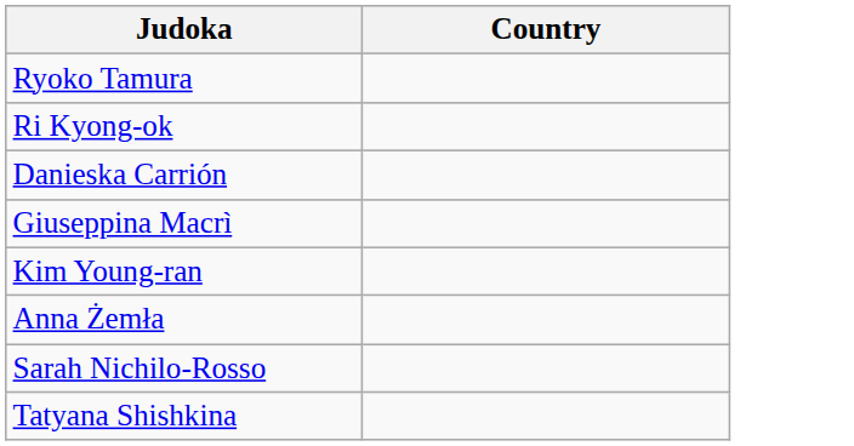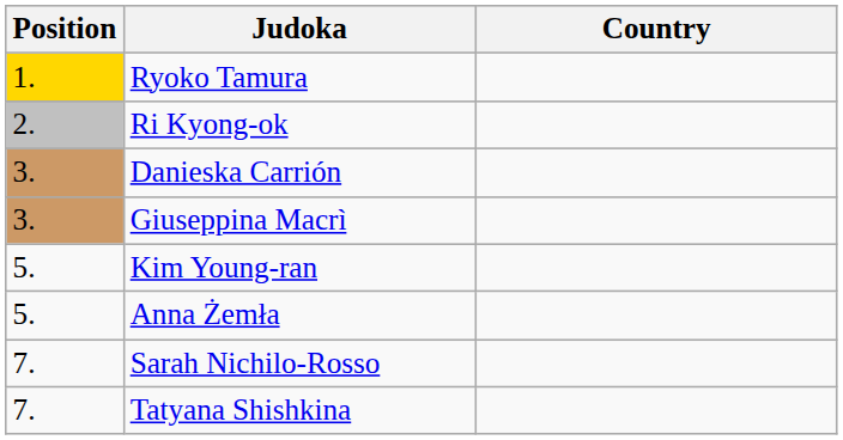 <table class=wikitable>
 <tr>
+<th width=10>Position</th>
 <th width=180>Judoka</th>
 <th width=185>Country</th>
 </tr>
 <tr>
+<td bgcolor=gold>1.</td>
 <td><a href='#'>Ryoko Tamura</a></td>
 <td></td>
 </tr>
 <tr>
+<td bgcolor=silver>2.</td>
 <td><a href='#'>Ri Kyong-ok</a></td>
 <td></td>
 </tr>
 <tr>
+<td bgcolor=CC9966>3.</td>
 <td><a href='#'>Danieska Carrión</a></td>
 <td></td>
 </tr>
 <tr>
+<td bgcolor=CC9966>3.</td>
 <td><a href='#'>Giuseppina Macrì</a></td>
 <td></td>
 </tr>
 <tr>
+<td>5.</td>
 <td><a href='#'>Kim Young-ran</a></td>
 <td></td>
 </tr>
 <tr>
+<td>5.</td>
 <td><a href='#'>Anna Żemła</a></td>
 <td></td>
 </tr>
 <tr>
+<td>7.</td>
 <td><a href='#'>Sarah Nichilo-Rosso</a></td>
 <td></td>
 </tr>
 <tr>
+<td>7.</td>
 <td><a href='#'>Tatyana Shishkina</a></td>
 <td></td>
 </tr>
 </table>
